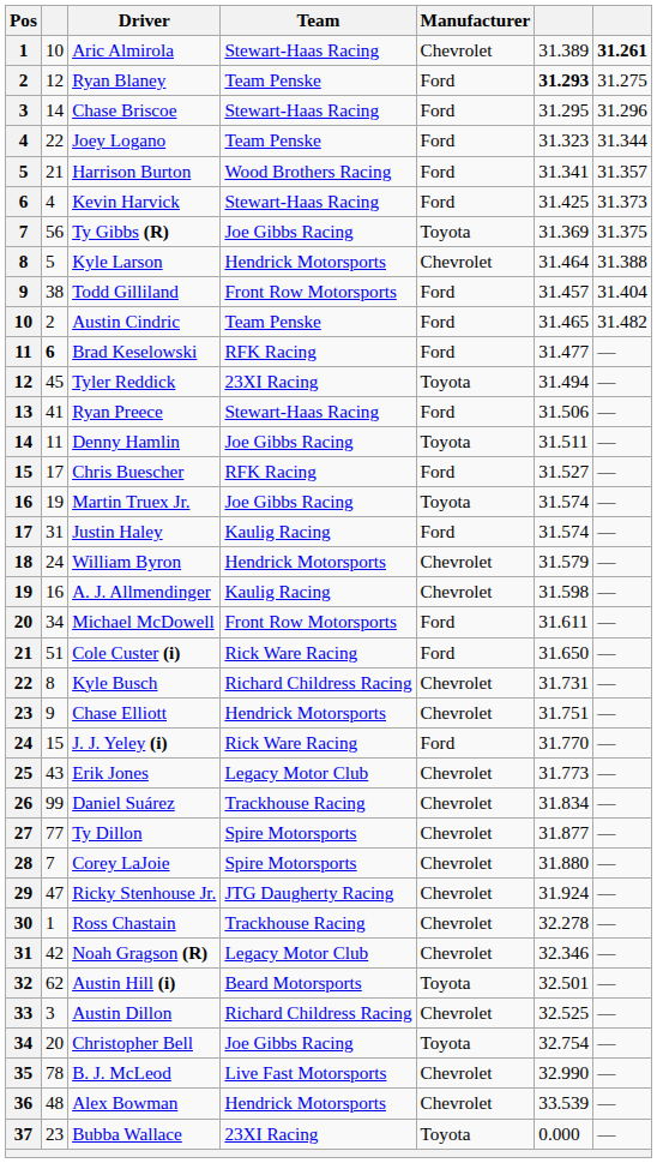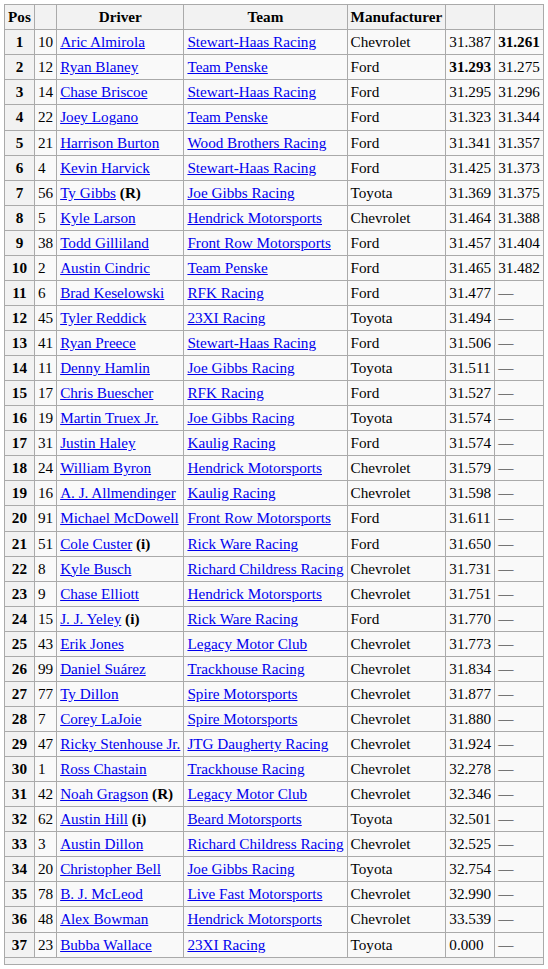 <table class="wikitable" style="font-size:95%">
 <tr>
 <th>Pos</th>
 <th></th>
 <th>Driver</th>
 <th>Team</th>
 <th>Manufacturer</th>
 <th></th>
 <th></th>
 </tr>
 <tr>
 <th>1</th>
 <td>10</td>
 <td><a href='#'>Aric Almirola</a></td>
 <td><a href='#'>Stewart-Haas Racing</a></td>
 <td>Chevrolet</td>
-<td>31.389</td>
+<td>31.387</td>
 <td><strong>31.261</strong></td>
 </tr>
 <tr>
 <th>2</th>
 <td>12</td>
 <td><a href='#'>Ryan Blaney</a></td>
 <td><a href='#'>Team Penske</a></td>
 <td>Ford</td>
 <td><strong>31.293</strong></td>
 <td>31.275</td>
 </tr>
 <tr>
 <th>3</th>
 <td>14</td>
 <td><a href='#'>Chase Briscoe</a></td>
 <td><a href='#'>Stewart-Haas Racing</a></td>
 <td>Ford</td>
 <td>31.295</td>
 <td>31.296</td>
 </tr>
 <tr>
 <th>4</th>
 <td>22</td>
 <td><a href='#'>Joey Logano</a></td>
 <td><a href='#'>Team Penske</a></td>
 <td>Ford</td>
 <td>31.323</td>
 <td>31.344</td>
 </tr>
 <tr>
 <th>5</th>
 <td>21</td>
 <td><a href='#'>Harrison Burton</a></td>
 <td><a href='#'>Wood Brothers Racing</a></td>
 <td>Ford</td>
 <td>31.341</td>
 <td>31.357</td>
 </tr>
 <tr>
 <th>6</th>
 <td>4</td>
 <td><a href='#'>Kevin Harvick</a></td>
 <td><a href='#'>Stewart-Haas Racing</a></td>
 <td>Ford</td>
 <td>31.425</td>
 <td>31.373</td>
 </tr>
 <tr>
 <th>7</th>
 <td>56</td>
 <td><a href='#'>Ty Gibbs</a> <strong>(R)</strong></td>
 <td><a href='#'>Joe Gibbs Racing</a></td>
 <td>Toyota</td>
 <td>31.369</td>
 <td>31.375</td>
 </tr>
 <tr>
 <th>8</th>
 <td>5</td>
 <td><a href='#'>Kyle Larson</a></td>
 <td><a href='#'>Hendrick Motorsports</a></td>
 <td>Chevrolet</td>
 <td>31.464</td>
 <td>31.388</td>
 </tr>
 <tr>
 <th>9</th>
 <td>38</td>
 <td><a href='#'>Todd Gilliland</a></td>
 <td><a href='#'>Front Row Motorsports</a></td>
 <td>Ford</td>
 <td>31.457</td>
 <td>31.404</td>
 </tr>
 <tr>
 <th>10</th>
 <td>2</td>
 <td><a href='#'>Austin Cindric</a></td>
 <td><a href='#'>Team Penske</a></td>
 <td>Ford</td>
 <td>31.465</td>
 <td>31.482</td>
 </tr>
 <tr>
 <th>11</th>
-<td><strong>6</strong></td>
+<td>6</td>
 <td><a href='#'>Brad Keselowski</a></td>
 <td><a href='#'>RFK Racing</a></td>
 <td>Ford</td>
 <td>31.477</td>
 <td>—</td>
 </tr>
 <tr>
 <th>12</th>
 <td>45</td>
 <td><a href='#'>Tyler Reddick</a></td>
 <td><a href='#'>23XI Racing</a></td>
 <td>Toyota</td>
 <td>31.494</td>
 <td>—</td>
 </tr>
 <tr>
 <th>13</th>
 <td>41</td>
 <td><a href='#'>Ryan Preece</a></td>
 <td><a href='#'>Stewart-Haas Racing</a></td>
 <td>Ford</td>
 <td>31.506</td>
 <td>—</td>
 </tr>
 <tr>
 <th>14</th>
 <td>11</td>
 <td><a href='#'>Denny Hamlin</a></td>
 <td><a href='#'>Joe Gibbs Racing</a></td>
 <td>Toyota</td>
 <td>31.511</td>
 <td>—</td>
 </tr>
 <tr>
 <th>15</th>
 <td>17</td>
 <td><a href='#'>Chris Buescher</a></td>
 <td><a href='#'>RFK Racing</a></td>
 <td>Ford</td>
 <td>31.527</td>
 <td>—</td>
 </tr>
 <tr>
 <th>16</th>
 <td>19</td>
 <td><a href='#'>Martin Truex Jr.</a></td>
 <td><a href='#'>Joe Gibbs Racing</a></td>
 <td>Toyota</td>
 <td>31.574</td>
 <td>—</td>
 </tr>
 <tr>
 <th>17</th>
 <td>31</td>
 <td><a href='#'>Justin Haley</a></td>
 <td><a href='#'>Kaulig Racing</a></td>
 <td>Ford</td>
 <td>31.574</td>
 <td>—</td>
 </tr>
 <tr>
 <th>18</th>
 <td>24</td>
 <td><a href='#'>William Byron</a></td>
 <td><a href='#'>Hendrick Motorsports</a></td>
 <td>Chevrolet</td>
 <td>31.579</td>
 <td>—</td>
 </tr>
 <tr>
 <th>19</th>
 <td>16</td>
 <td><a href='#'>A. J. Allmendinger</a></td>
 <td><a href='#'>Kaulig Racing</a></td>
 <td>Chevrolet</td>
 <td>31.598</td>
 <td>—</td>
 </tr>
 <tr>
 <th>20</th>
-<td>34</td>
+<td>91</td>
 <td><a href='#'>Michael McDowell</a></td>
 <td><a href='#'>Front Row Motorsports</a></td>
 <td>Ford</td>
 <td>31.611</td>
 <td>—</td>
 </tr>
 <tr>
 <th>21</th>
 <td>51</td>
 <td><a href='#'>Cole Custer</a> <strong>(i)</strong></td>
 <td><a href='#'>Rick Ware Racing</a></td>
 <td>Ford</td>
 <td>31.650</td>
 <td>—</td>
 </tr>
 <tr>
 <th>22</th>
 <td>8</td>
 <td><a href='#'>Kyle Busch</a></td>
 <td><a href='#'>Richard Childress Racing</a></td>
 <td>Chevrolet</td>
 <td>31.731</td>
 <td>—</td>
 </tr>
 <tr>
 <th>23</th>
 <td>9</td>
 <td><a href='#'>Chase Elliott</a></td>
 <td><a href='#'>Hendrick Motorsports</a></td>
 <td>Chevrolet</td>
 <td>31.751</td>
 <td>—</td>
 </tr>
 <tr>
 <th>24</th>
 <td>15</td>
 <td><a href='#'>J. J. Yeley</a> <strong>(i)</strong></td>
 <td><a href='#'>Rick Ware Racing</a></td>
 <td>Ford</td>
 <td>31.770</td>
 <td>—</td>
 </tr>
 <tr>
 <th>25</th>
 <td>43</td>
 <td><a href='#'>Erik Jones</a></td>
 <td><a href='#'>Legacy Motor Club</a></td>
 <td>Chevrolet</td>
 <td>31.773</td>
 <td>—</td>
 </tr>
 <tr>
 <th>26</th>
 <td>99</td>
 <td><a href='#'>Daniel Suárez</a></td>
 <td><a href='#'>Trackhouse Racing</a></td>
 <td>Chevrolet</td>
 <td>31.834</td>
 <td>—</td>
 </tr>
 <tr>
 <th>27</th>
 <td>77</td>
 <td><a href='#'>Ty Dillon</a></td>
 <td><a href='#'>Spire Motorsports</a></td>
 <td>Chevrolet</td>
 <td>31.877</td>
 <td>—</td>
 </tr>
 <tr>
 <th>28</th>
 <td>7</td>
 <td><a href='#'>Corey LaJoie</a></td>
 <td><a href='#'>Spire Motorsports</a></td>
 <td>Chevrolet</td>
 <td>31.880</td>
 <td>—</td>
 </tr>
 <tr>
 <th>29</th>
 <td>47</td>
 <td><a href='#'>Ricky Stenhouse Jr.</a></td>
 <td><a href='#'>JTG Daugherty Racing</a></td>
 <td>Chevrolet</td>
 <td>31.924</td>
 <td>—</td>
 </tr>
 <tr>
 <th>30</th>
 <td>1</td>
 <td><a href='#'>Ross Chastain</a></td>
 <td><a href='#'>Trackhouse Racing</a></td>
 <td>Chevrolet</td>
 <td>32.278</td>
 <td>—</td>
 </tr>
 <tr>
 <th>31</th>
 <td>42</td>
 <td><a href='#'>Noah Gragson</a> <strong>(R)</strong></td>
 <td><a href='#'>Legacy Motor Club</a></td>
 <td>Chevrolet</td>
 <td>32.346</td>
 <td>—</td>
 </tr>
 <tr>
 <th>32</th>
 <td>62</td>
 <td><a href='#'>Austin Hill</a> <strong>(i)</strong></td>
 <td><a href='#'>Beard Motorsports</a></td>
 <td>Toyota</td>
 <td>32.501</td>
 <td>—</td>
 </tr>
 <tr>
 <th>33</th>
 <td>3</td>
 <td><a href='#'>Austin Dillon</a></td>
 <td><a href='#'>Richard Childress Racing</a></td>
 <td>Chevrolet</td>
 <td>32.525</td>
 <td>—</td>
 </tr>
 <tr>
 <th>34</th>
 <td>20</td>
 <td><a href='#'>Christopher Bell</a></td>
 <td><a href='#'>Joe Gibbs Racing</a></td>
 <td>Toyota</td>
 <td>32.754</td>
 <td>—</td>
 </tr>
 <tr>
 <th>35</th>
 <td>78</td>
 <td><a href='#'>B. J. McLeod</a></td>
 <td><a href='#'>Live Fast Motorsports</a></td>
 <td>Chevrolet</td>
 <td>32.990</td>
 <td>—</td>
 </tr>
 <tr>
 <th>36</th>
 <td>48</td>
 <td><a href='#'>Alex Bowman</a></td>
 <td><a href='#'>Hendrick Motorsports</a></td>
 <td>Chevrolet</td>
 <td>33.539</td>
 <td>—</td>
 </tr>
 <tr>
 <th>37</th>
 <td>23</td>
 <td><a href='#'>Bubba Wallace</a></td>
 <td><a href='#'>23XI Racing</a></td>
 <td>Toyota</td>
 <td>0.000</td>
 <td>—</td>
 </tr>
 <tr>
 <th colspan="7"></th>
 </tr>
 </table>
